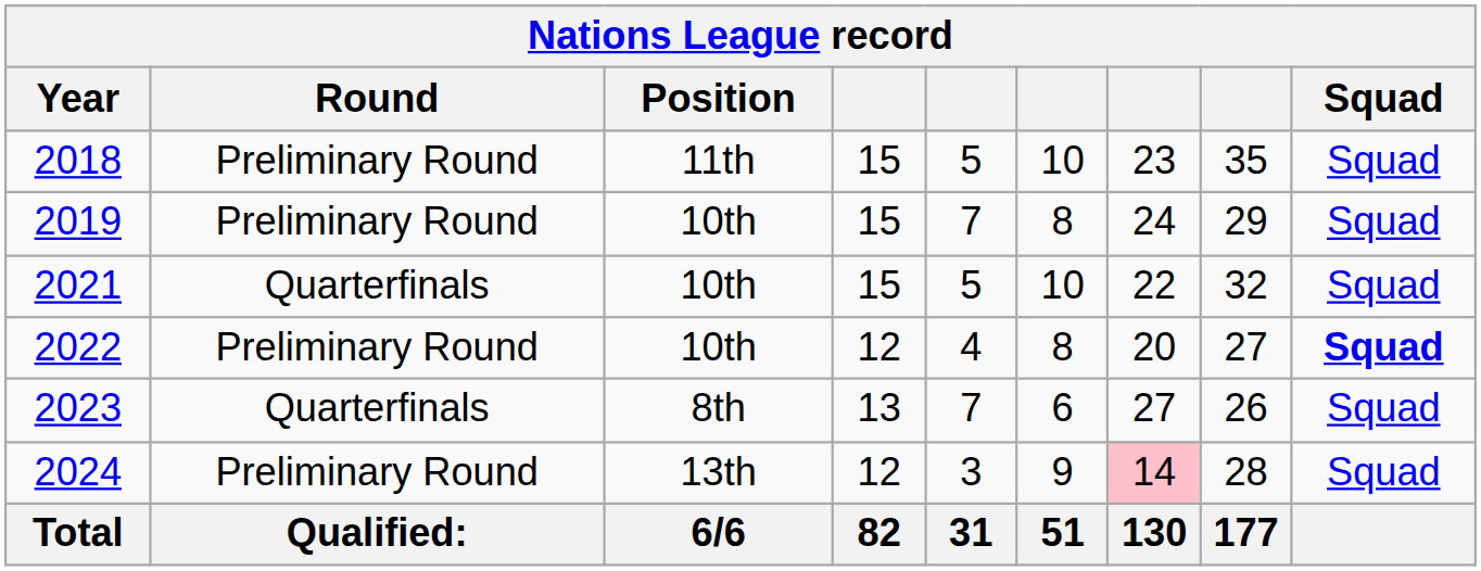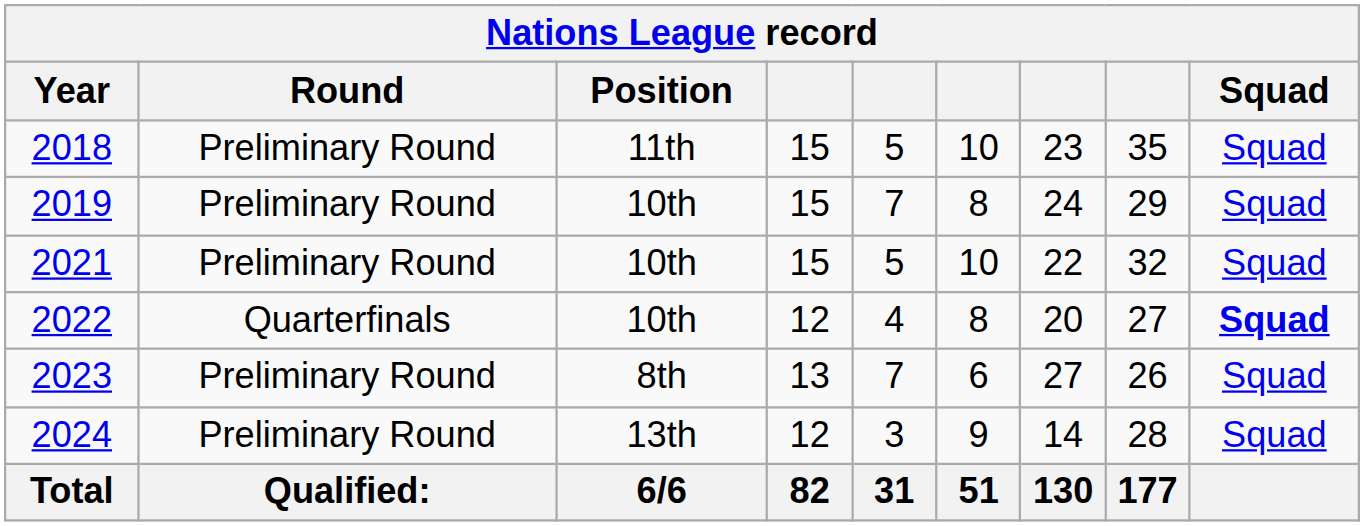 <table class="wikitable" style="text-align: center;font-size:100%; width: 600px;">
 <tr>
 <th colspan=9><a href='#'>Nations League</a> record</th>
 </tr>
 <tr>
 <th>Year</th>
 <th>Round</th>
 <th>Position</th>
 <th width=30></th>
 <th width=30></th>
 <th width=30></th>
 <th width=30></th>
 <th width=30></th>
 <th>Squad</th>
 </tr>
 <tr>
 <td> <a href='#'>2018</a></td>
 <td>Preliminary Round</td>
 <td>11th</td>
 <td>15</td>
 <td>5</td>
 <td>10</td>
 <td>23</td>
 <td>35</td>
 <td><a href='#'>Squad</a></td>
 </tr>
 <tr>
 <td> <a href='#'>2019</a></td>
 <td>Preliminary Round</td>
 <td>10th</td>
 <td>15</td>
 <td>7</td>
 <td>8</td>
 <td>24</td>
 <td>29</td>
 <td><a href='#'>Squad</a></td>
 </tr>
 <tr>
 <td> <a href='#'>2021</a></td>
-<td>Quarterfinals</td>
+<td>Preliminary Round</td>
 <td>10th</td>
 <td>15</td>
 <td>5</td>
 <td>10</td>
 <td>22</td>
 <td>32</td>
 <td><a href='#'>Squad</a></td>
 </tr>
 <tr>
 <td> <a href='#'>2022</a></td>
-<td>Preliminary Round</td>
+<td>Quarterfinals</td>
 <td>10th</td>
 <td>12</td>
 <td>4</td>
 <td>8</td>
 <td>20</td>
 <td>27</td>
 <td><strong><a href='#'>Squad</a></strong></td>
 </tr>
 <tr>
 <td> <a href='#'>2023</a></td>
-<td>Quarterfinals</td>
+<td>Preliminary Round</td>
 <td>8th</td>
 <td>13</td>
 <td>7</td>
 <td>6</td>
 <td>27</td>
 <td>26</td>
 <td><a href='#'>Squad</a></td>
 </tr>
 <tr>
 <td> <a href='#'>2024</a></td>
 <td>Preliminary Round</td>
 <td>13th</td>
 <td>12</td>
 <td>3</td>
 <td>9</td>
-<td style="background: pink;">14</td>
+<td>14</td>
 <td>28</td>
 <td><a href='#'>Squad</a></td>
 </tr>
 <tr>
 <th>Total</th>
 <th>Qualified:</th>
 <th>6/6</th>
 <th>82</th>
 <th>31</th>
 <th>51</th>
 <th>130</th>
 <th>177</th>
 <th></th>
 </tr>
 </table>
